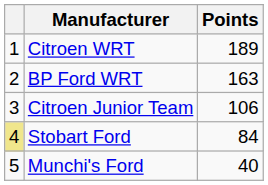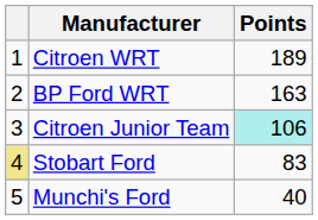 <table class="wikitable" style="font-size: 95%;">
 <tr>
 <th></th>
 <th>Manufacturer</th>
 <th>Points</th>
 </tr>
 <tr>
 <td>1</td>
 <td> <a href='#'>Citroen WRT</a></td>
 <td align="right">189</td>
 </tr>
 <tr>
 <td>2</td>
 <td> <a href='#'>BP Ford WRT</a></td>
 <td align="right">163</td>
 </tr>
 <tr>
 <td>3</td>
 <td> <a href='#'>Citroen Junior Team</a></td>
-<td align="right">106</td>
+<td align="right" style="background: paleturquoise;">106</td>
 </tr>
 <tr>
 <td style="background: khaki;">4</td>
 <td> <a href='#'>Stobart Ford</a></td>
-<td align="right">84</td>
+<td align="right">83</td>
 </tr>
 <tr>
 <td>5</td>
 <td> <a href='#'>Munchi's Ford</a></td>
 <td align="right">40</td>
 </tr>
 </table>
